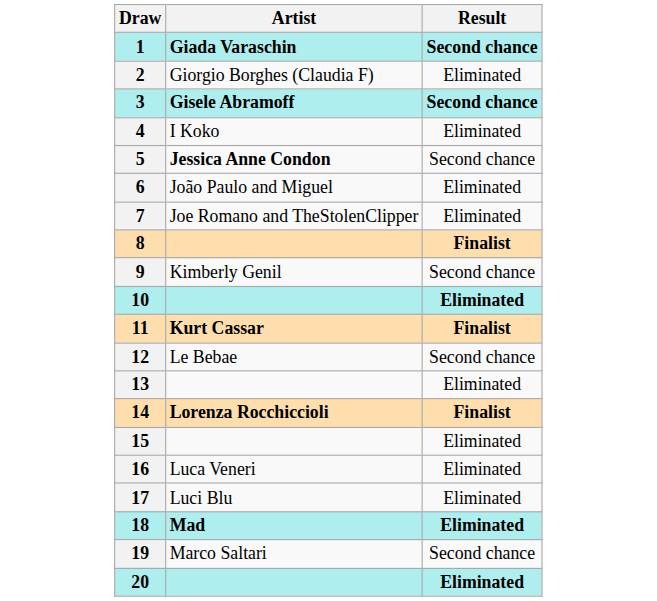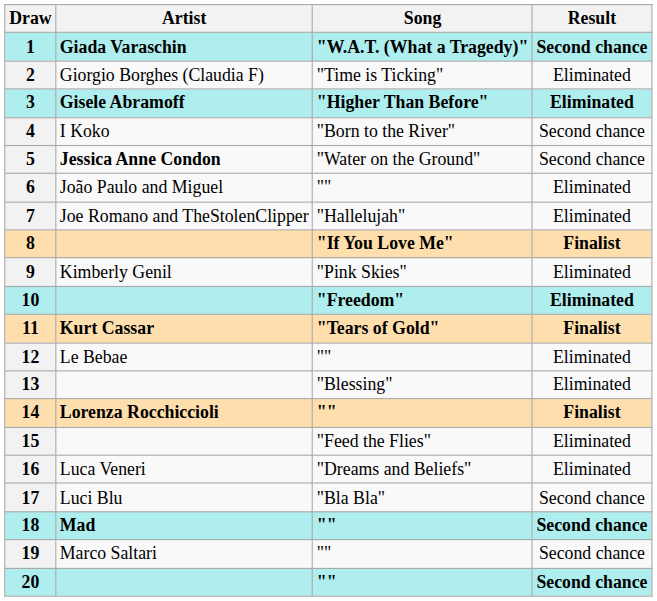 <table class="sortable wikitable plainrowheaders" style="margin: 1em auto 1em auto; text-align:center;">
 <tr>
 <th scope="col">Draw</th>
 <th scope="col">Artist</th>
+<th scope="col">Song</th>
 <th scope="col">Result</th>
 </tr>
 <tr style="font-weight:bold; background:paleturquoise;">
 <th scope="row" style="font-weight:bold; background:paleturquoise; text-align:center;">1</th>
 <td style="font-weight:bold; background:paleturquoise;" align="left">Giada Varaschin</td>
+<td style="font-weight:bold; background:paleturquoise;" align="left">"W.A.T. (What a Tragedy)"</td>
 <td style="font-weight:bold; background:paleturquoise;">Second chance</td>
 </tr>
 <tr>
 <th scope="row" style="text-align:center;">2</th>
 <td align="left">Giorgio Borghes (Claudia F)</td>
+<td align="left">"Time is Ticking"</td>
 <td>Eliminated</td>
 </tr>
 <tr style="font-weight:bold; background:paleturquoise;">
 <th scope="row" style="font-weight:bold; background:paleturquoise; text-align:center;">3</th>
 <td align="left">Gisele Abramoff</td>
-<td>Second chance</td>
+<td align="left">"Higher Than Before"</td>
+<td>Eliminated</td>
 </tr>
 <tr>
 <th scope="row" style="text-align:center;">4</th>
 <td align="left">I Koko</td>
-<td>Eliminated</td>
+<td align="left">"Born to the River"</td>
+<td>Second chance</td>
 </tr>
 <tr>
 <th scope="row" style="text-align:center;">5</th>
 <td align="left"><strong>Jessica Anne Condon</strong></td>
+<td align="left">"Water on the Ground"</td>
 <td>Second chance</td>
 </tr>
 <tr>
 <th scope="row" style="text-align:center;">6</th>
 <td align="left">João Paulo and Miguel</td>
+<td align="left">""</td>
 <td>Eliminated</td>
 </tr>
 <tr>
 <th scope="row" style="text-align:center;">7</th>
 <td align="left">Joe Romano and TheStolenClipper</td>
+<td align="left">"Hallelujah"</td>
 <td>Eliminated</td>
 </tr>
 <tr style="font-weight:bold; background:navajowhite;">
 <th scope="row" style="font-weight:bold; background:navajowhite; text-align:center;">8</th>
 <td style="font-weight:bold; background:navajowhite;" align="left"></td>
+<td style="font-weight:bold; background:navajowhite;" align="left">"If You Love Me"</td>
 <td style="font-weight:bold; background:navajowhite;">Finalist</td>
 </tr>
 <tr>
 <th scope="row" style="text-align:center;">9</th>
 <td align="left">Kimberly Genil</td>
-<td>Second chance</td>
+<td align="left">"Pink Skies"</td>
+<td>Eliminated</td>
 </tr>
 <tr style="font-weight:bold; background:paleturquoise;">
 <th scope="row" style="font-weight:bold; background:paleturquoise; text-align:center;">10</th>
 <td align="left"></td>
+<td align="left">"Freedom"</td>
 <td>Eliminated</td>
 </tr>
 <tr style="font-weight:bold; background:navajowhite;">
 <th scope="row" style="font-weight:bold; background:navajowhite; text-align:center;">11</th>
 <td style="font-weight:bold; background:navajowhite;" align="left">Kurt Cassar</td>
+<td style="font-weight:bold; background:navajowhite;" align="left">"Tears of Gold"</td>
 <td style="font-weight:bold; background:navajowhite;">Finalist</td>
 </tr>
 <tr>
 <th scope="row" style="text-align:center;">12</th>
 <td align="left">Le Bebae</td>
-<td>Second chance</td>
+<td align="left">""</td>
+<td>Eliminated</td>
 </tr>
 <tr>
 <th scope="row" style="text-align:center;">13</th>
 <td align="left"></td>
+<td align="left">"Blessing"</td>
 <td>Eliminated</td>
 </tr>
 <tr style="font-weight:bold; background:navajowhite;">
 <th scope="row" style="font-weight:bold; background:navajowhite; text-align:center;">14</th>
 <td style="font-weight:bold; background:navajowhite;" align="left">Lorenza Rocchiccioli</td>
+<td style="font-weight:bold; background:navajowhite;" align="left">""</td>
 <td style="font-weight:bold; background:navajowhite;">Finalist</td>
 </tr>
 <tr>
 <th scope="row" style="text-align:center;">15</th>
 <td align="left"></td>
+<td align="left">"Feed the Flies"</td>
 <td>Eliminated</td>
 </tr>
 <tr>
 <th scope="row" style="text-align:center;">16</th>
 <td align="left">Luca Veneri</td>
+<td align="left">"Dreams and Beliefs"</td>
 <td>Eliminated</td>
 </tr>
 <tr>
 <th scope="row" style="text-align:center;">17</th>
 <td align="left">Luci Blu</td>
-<td>Eliminated</td>
+<td align="left">"Bla Bla"</td>
+<td>Second chance</td>
 </tr>
 <tr style="font-weight:bold; background:paleturquoise;">
 <th scope="row" style="font-weight:bold; background:paleturquoise; text-align:center;">18</th>
 <td align="left">Mad</td>
-<td>Eliminated</td>
+<td align="left">""</td>
+<td>Second chance</td>
 </tr>
 <tr>
 <th scope="row" style="text-align:center;">19</th>
 <td align="left">Marco Saltari</td>
+<td align="left">""</td>
 <td>Second chance</td>
 </tr>
 <tr style="font-weight:bold; background:paleturquoise;">
 <th scope="row" style="font-weight:bold; background:paleturquoise; text-align:center;">20</th>
 <td align="left"></td>
-<td>Eliminated</td>
+<td align="left">""</td>
+<td>Second chance</td>
 </tr>
 </table>
